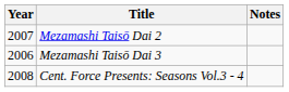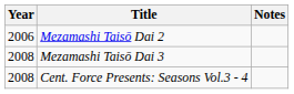 <table class="wikitable">
 <tr>
 <th>Year</th>
 <th>Title</th>
 <th>Notes</th>
 </tr>
 <tr>
-<td>2007</td>
+<td>2006</td>
 <td><em><a href='#'>Mezamashi Taisō</a> Dai 2</em></td>
 <td></td>
 </tr>
 <tr>
-<td>2006</td>
+<td>2008</td>
 <td><em>Mezamashi Taisō Dai 3</em></td>
 <td></td>
 </tr>
 <tr>
 <td>2008</td>
 <td><em>Cent. Force Presents: Seasons Vol.3 - 4</em></td>
 <td></td>
 </tr>
 </table>
